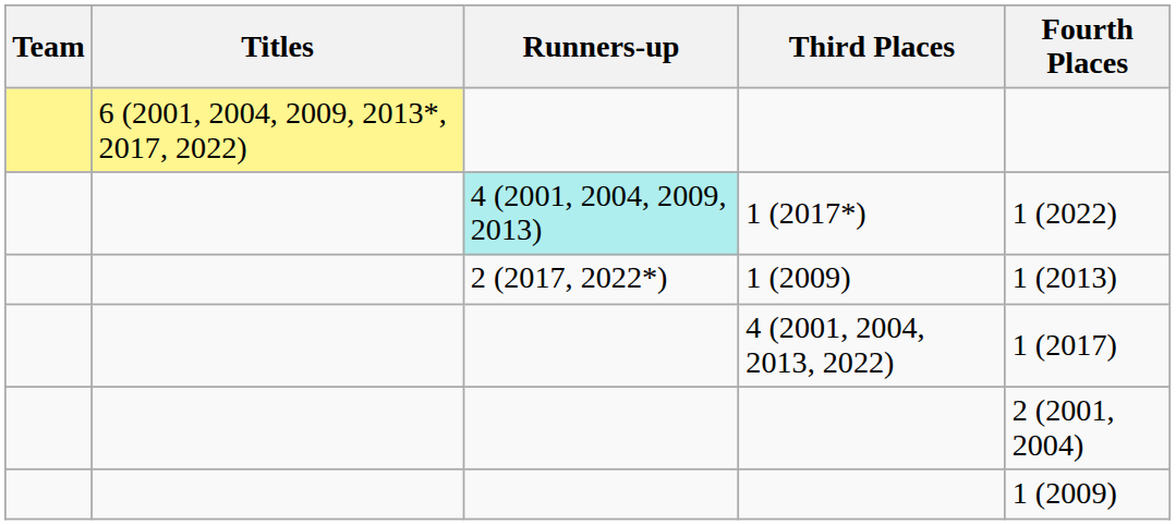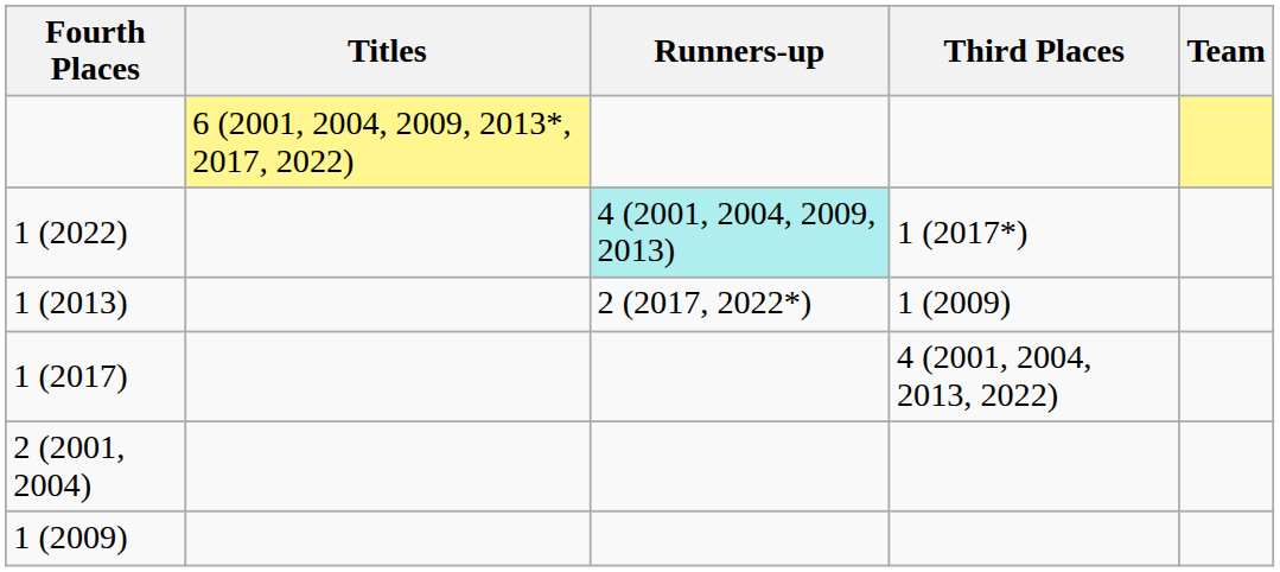 <table class=wikitable>
 <tr>
-<th>Team</th>
+<th>Fourth Places</th>
 <th>Titles</th>
 <th>Runners-up</th>
 <th>Third Places</th>
-<th>Fourth Places</th>
+<th>Team</th>
 </tr>
 <tr>
+<td></td>
+<td style=background:#FFF68F>6 (2001, 2004, 2009, 2013*, 2017, 2022)</td>
+<td></td>
+<td></td>
 <td style=background:#FFF68F></td>
-<td style=background:#FFF68F>6 (2001, 2004, 2009, 2013*, 2017, 2022)</td>
+</tr>
+<tr>
+<td>1 (2022)</td>
+<td></td>
+<td style="background: paleturquoise;">4 (2001, 2004, 2009, 2013)</td>
+<td>1 (2017*)</td>
+<td></td>
+</tr>
+<tr>
+<td>1 (2013)</td>
+<td></td>
+<td>2 (2017, 2022*)</td>
+<td>1 (2009)</td>
+<td></td>
+</tr>
+<tr>
+<td>1 (2017)</td>
+<td></td>
+<td></td>
+<td>4 (2001, 2004, 2013, 2022)</td>
+<td></td>
+</tr>
+<tr>
+<td>2 (2001, 2004)</td>
+<td></td>
 <td></td>
 <td></td>
 <td></td>
 </tr>
 <tr>
-<td></td>
-<td></td>
-<td style="background: paleturquoise;">4 (2001, 2004, 2009, 2013)</td>
-<td>1 (2017*)</td>
-<td>1 (2022)</td>
-</tr>
-<tr>
-<td></td>
-<td></td>
-<td>2 (2017, 2022*)</td>
 <td>1 (2009)</td>
-<td>1 (2013)</td>
-</tr>
-<tr>
-<td></td>
-<td></td>
-<td></td>
-<td>4 (2001, 2004, 2013, 2022)</td>
-<td>1 (2017)</td>
-</tr>
-<tr>
 <td></td>
 <td></td>
 <td></td>
 <td></td>
-<td>2 (2001, 2004)</td>
-</tr>
-<tr>
-<td></td>
-<td></td>
-<td></td>
-<td></td>
-<td>1 (2009)</td>
 </tr>
 </table>
